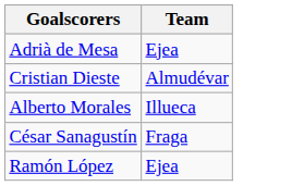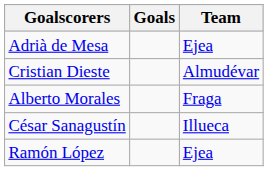 <table class="wikitable sortable" class="wikitable">
 <tr style="background:#ccc; text-align:center;">
 <th>Goalscorers</th>
+<th>Goals</th>
 <th>Team</th>
 </tr>
 <tr>
 <td> <a href='#'>Adrià de Mesa</a></td>
+<td></td>
 <td><a href='#'>Ejea</a></td>
 </tr>
 <tr>
 <td> <a href='#'>Cristian Dieste</a></td>
+<td></td>
 <td><a href='#'>Almudévar</a></td>
 </tr>
 <tr>
 <td> <a href='#'>Alberto Morales</a></td>
+<td></td>
+<td><a href='#'>Fraga</a></td>
+</tr>
+<tr>
+<td> <a href='#'>César Sanagustín</a></td>
+<td></td>
 <td><a href='#'>Illueca</a></td>
 </tr>
 <tr>
-<td> <a href='#'>César Sanagustín</a></td>
-<td><a href='#'>Fraga</a></td>
-</tr>
-<tr>
 <td> <a href='#'>Ramón López</a></td>
+<td></td>
 <td><a href='#'>Ejea</a></td>
 </tr>
 </table>
